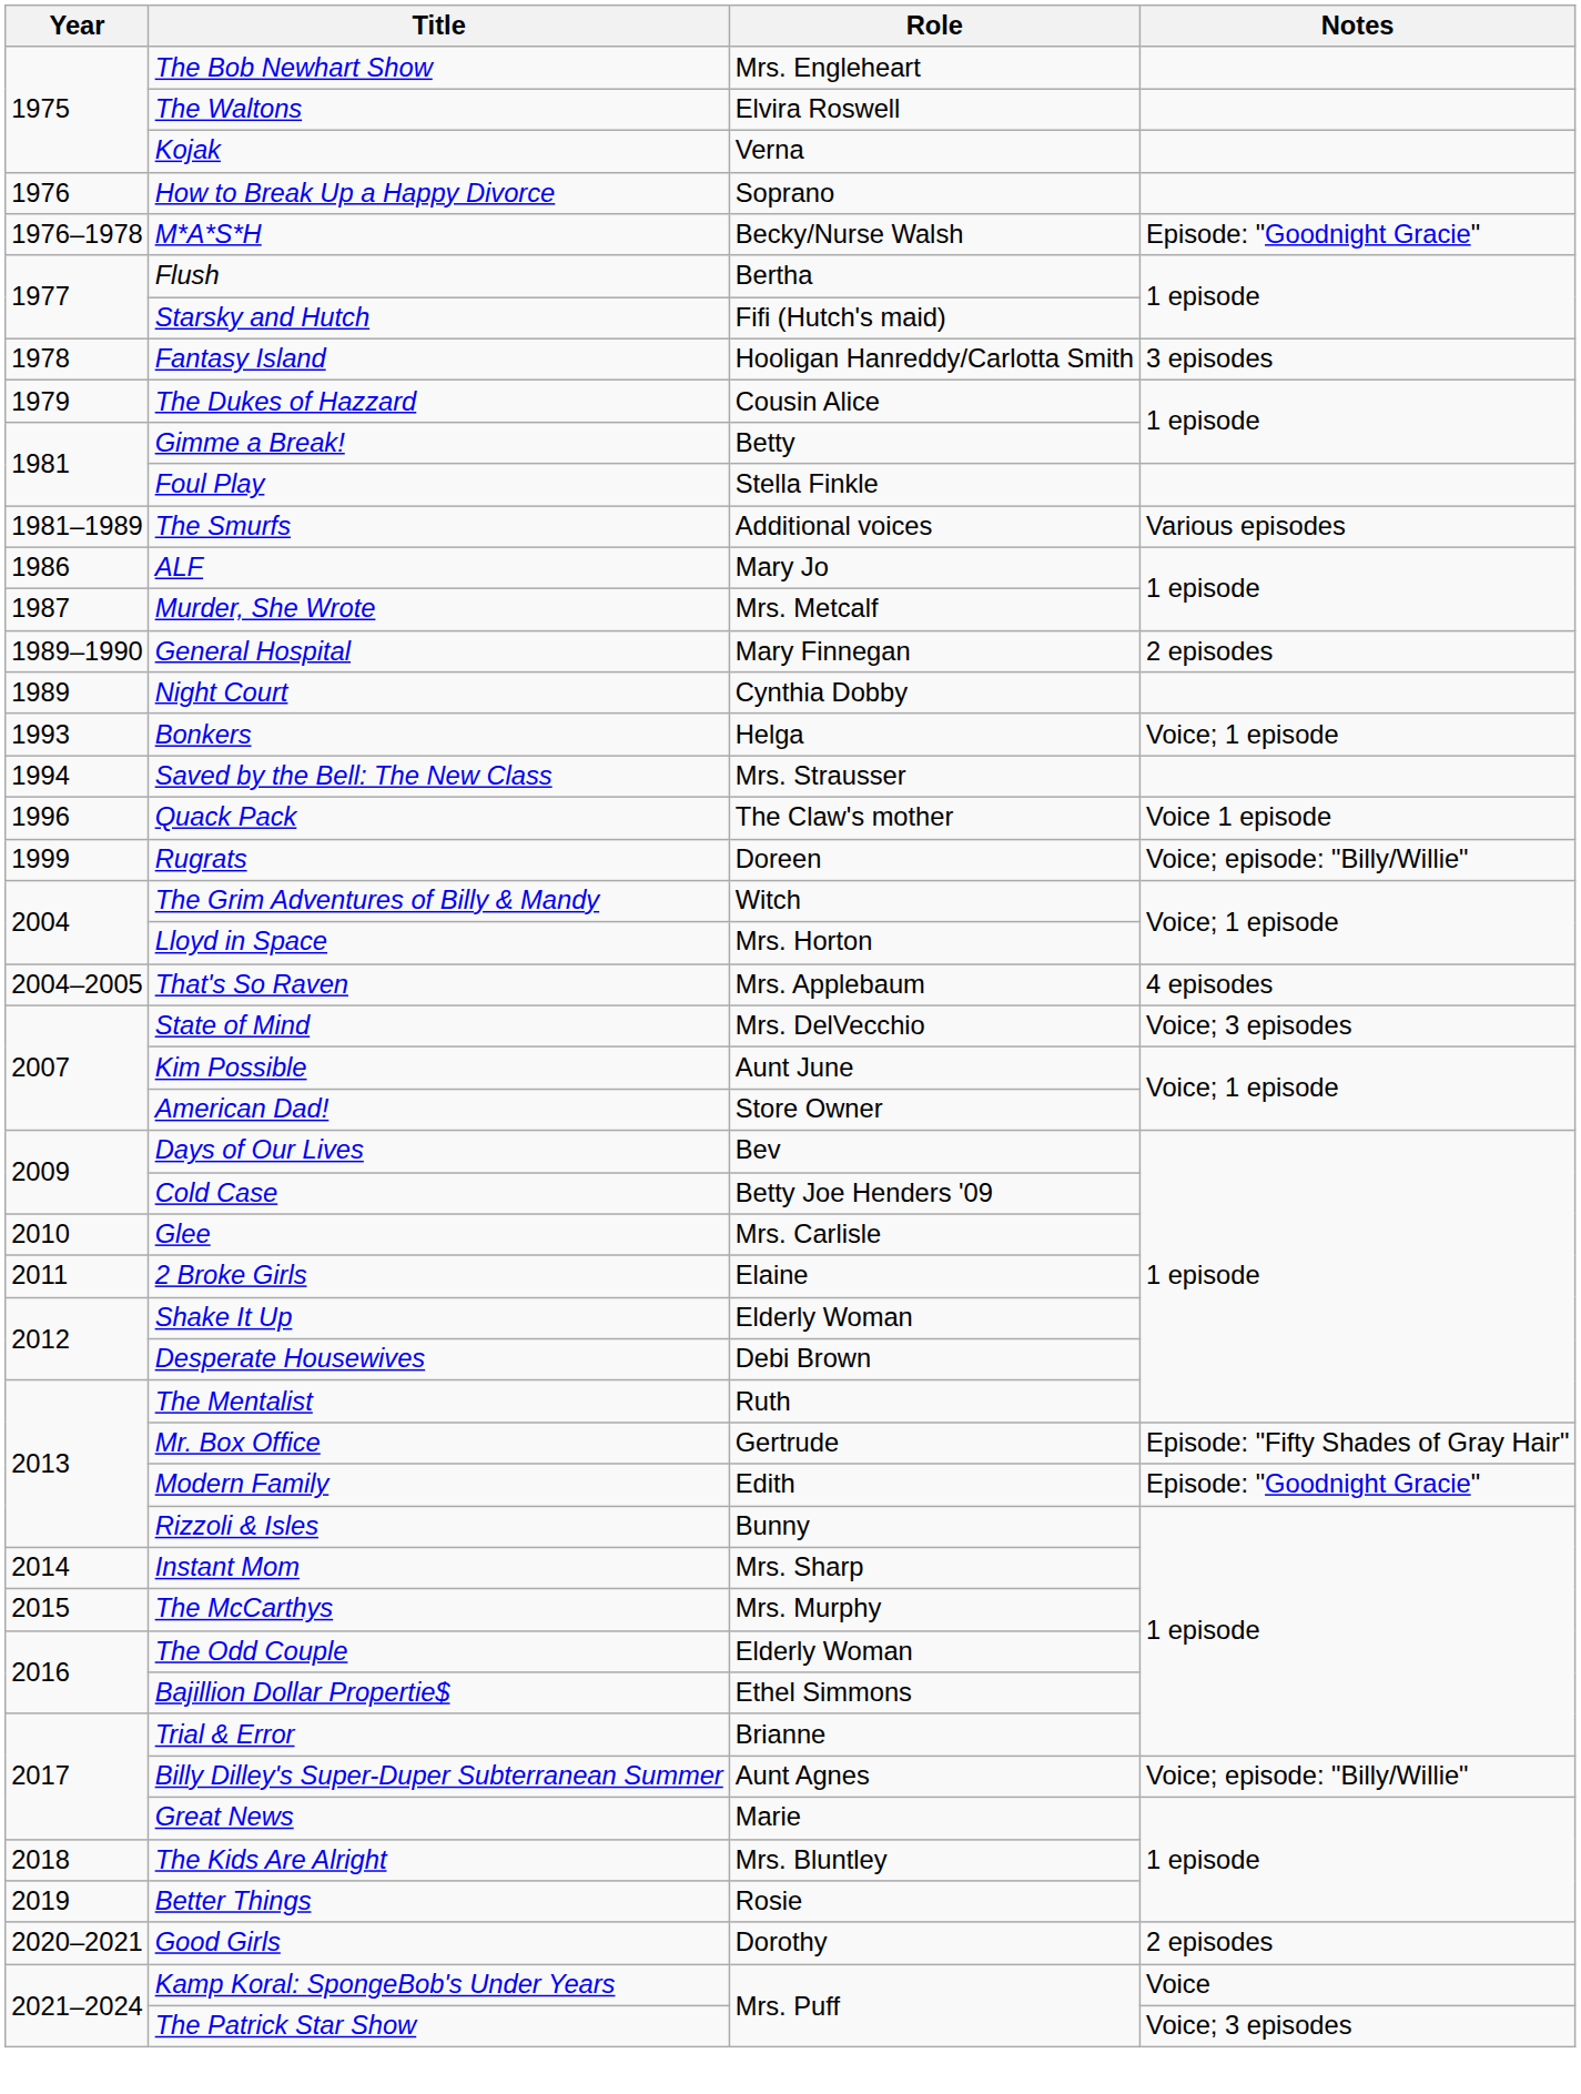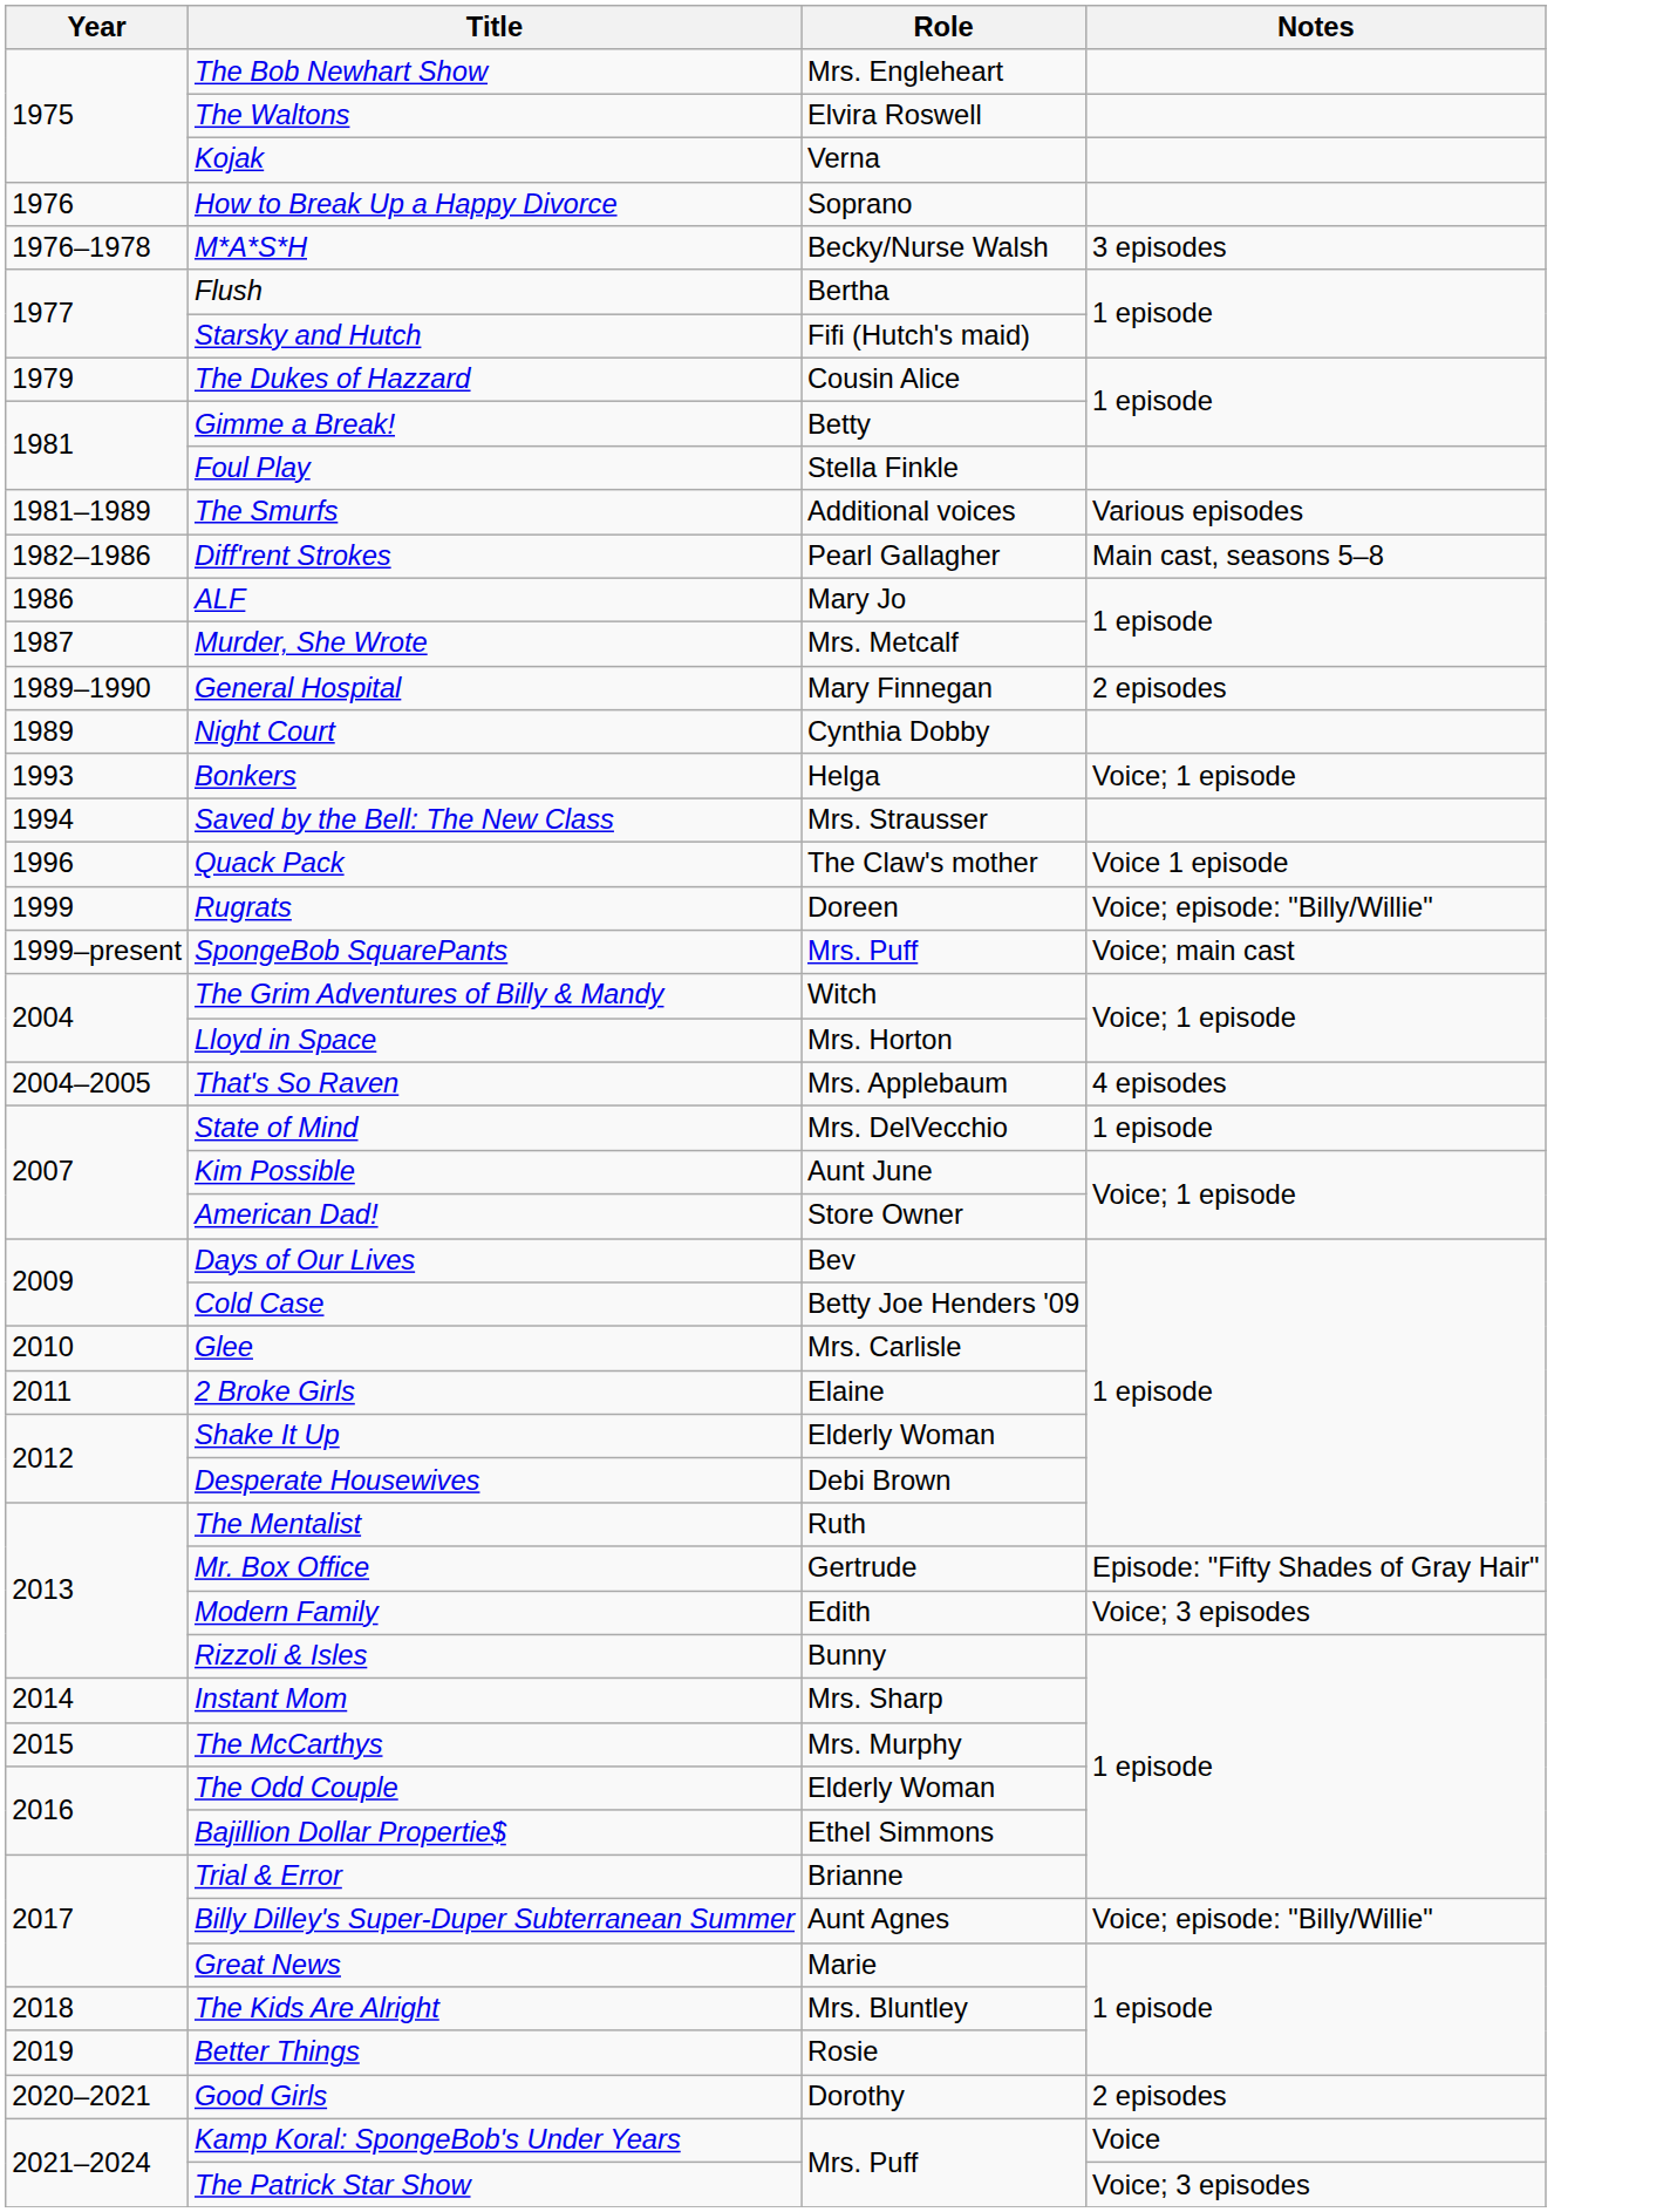 <table class="wikitable sortable">
 <tr>
 <th>Year</th>
 <th>Title</th>
 <th>Role</th>
 <th>Notes</th>
 </tr>
 <tr>
 <td rowspan="3">1975</td>
 <td><em><a href='#'>The Bob Newhart Show</a></em></td>
 <td>Mrs. Engleheart</td>
 <td></td>
 </tr>
 <tr>
 <td><em><a href='#'>The Waltons</a></em></td>
 <td>Elvira Roswell</td>
 <td></td>
 </tr>
 <tr>
 <td><em><a href='#'>Kojak</a></em></td>
 <td>Verna</td>
 <td></td>
 </tr>
 <tr>
 <td>1976</td>
 <td><em><a href='#'>How to Break Up a Happy Divorce</a></em></td>
 <td>Soprano</td>
 <td></td>
 </tr>
 <tr>
 <td>1976–1978</td>
 <td><em><a href='#'>M*A*S*H</a></em></td>
 <td>Becky/Nurse Walsh</td>
-<td>Episode: "<a href='#'>Goodnight Gracie</a>"</td>
+<td>3 episodes</td>
 </tr>
 <tr>
 <td rowspan="2">1977</td>
 <td><em>Flush</em></td>
 <td>Bertha</td>
 <td rowspan="2">1 episode</td>
 </tr>
 <tr>
 <td><em><a href='#'>Starsky and Hutch</a></em></td>
 <td>Fifi (Hutch's maid)</td>
-</tr>
-<tr>
-<td>1978</td>
-<td><em><a href='#'>Fantasy Island</a></em></td>
-<td>Hooligan Hanreddy/Carlotta Smith</td>
-<td>3 episodes</td>
 </tr>
 <tr>
 <td>1979</td>
 <td><em><a href='#'>The Dukes of Hazzard</a></em></td>
 <td>Cousin Alice</td>
 <td rowspan="2">1 episode</td>
 </tr>
 <tr>
 <td rowspan="2">1981</td>
 <td><em><a href='#'>Gimme a Break!</a></em></td>
 <td>Betty</td>
 </tr>
 <tr>
 <td><em><a href='#'>Foul Play</a></em></td>
 <td>Stella Finkle</td>
 <td></td>
 </tr>
 <tr>
 <td>1981–1989</td>
 <td><em><a href='#'>The Smurfs</a></em></td>
 <td>Additional voices</td>
 <td>Various episodes</td>
+</tr>
+<tr>
+<td>1982–1986</td>
+<td><em><a href='#'>Diff'rent Strokes</a></em></td>
+<td>Pearl Gallagher</td>
+<td>Main cast, seasons 5–8</td>
 </tr>
 <tr>
 <td>1986</td>
 <td><em><a href='#'>ALF</a></em></td>
 <td>Mary Jo</td>
 <td rowspan="2">1 episode</td>
 </tr>
 <tr>
 <td>1987</td>
 <td><em><a href='#'>Murder, She Wrote</a></em></td>
 <td>Mrs. Metcalf</td>
 </tr>
 <tr>
 <td>1989–1990</td>
 <td><em><a href='#'>General Hospital</a></em></td>
 <td>Mary Finnegan</td>
 <td>2 episodes</td>
 </tr>
 <tr>
 <td>1989</td>
 <td><em><a href='#'>Night Court</a></em></td>
 <td>Cynthia Dobby</td>
 <td></td>
 </tr>
 <tr>
 <td>1993</td>
 <td><em><a href='#'>Bonkers</a></em></td>
 <td>Helga</td>
 <td>Voice; 1 episode</td>
 </tr>
 <tr>
 <td>1994</td>
 <td><em><a href='#'>Saved by the Bell: The New Class</a></em></td>
 <td>Mrs. Strausser</td>
 <td></td>
 </tr>
 <tr>
 <td>1996</td>
 <td><em><a href='#'>Quack Pack</a></em></td>
 <td>The Claw's mother</td>
 <td>Voice 1 episode</td>
 </tr>
 <tr>
 <td>1999</td>
 <td><em><a href='#'>Rugrats</a></em></td>
 <td>Doreen</td>
 <td>Voice; episode: "Billy/Willie"</td>
 </tr>
 <tr>
+<td>1999–present</td>
+<td><em><a href='#'>SpongeBob SquarePants</a></em></td>
+<td><a href='#'>Mrs. Puff</a></td>
+<td>Voice; main cast</td>
+</tr>
+<tr>
 <td rowspan="2">2004</td>
 <td><em><a href='#'>The Grim Adventures of Billy & Mandy</a></em></td>
 <td>Witch</td>
 <td rowspan="2">Voice; 1 episode</td>
 </tr>
 <tr>
 <td><em><a href='#'>Lloyd in Space</a></em></td>
 <td>Mrs. Horton</td>
 </tr>
 <tr>
 <td>2004–2005</td>
 <td><em><a href='#'>That's So Raven</a></em></td>
 <td>Mrs. Applebaum</td>
 <td>4 episodes</td>
 </tr>
 <tr>
 <td rowspan="3">2007</td>
 <td><em><a href='#'>State of Mind</a></em></td>
 <td>Mrs. DelVecchio</td>
-<td>Voice; 3 episodes</td>
+<td>1 episode</td>
 </tr>
 <tr>
 <td><em><a href='#'>Kim Possible</a></em></td>
 <td>Aunt June</td>
 <td rowspan="2">Voice; 1 episode</td>
 </tr>
 <tr>
 <td><em><a href='#'>American Dad!</a></em></td>
 <td>Store Owner</td>
 </tr>
 <tr>
 <td rowspan="2">2009</td>
 <td><em><a href='#'>Days of Our Lives</a></em></td>
 <td>Bev</td>
 <td rowspan="7">1 episode</td>
 </tr>
 <tr>
 <td><em><a href='#'>Cold Case</a></em></td>
 <td>Betty Joe Henders '09</td>
 </tr>
 <tr>
 <td>2010</td>
 <td><em><a href='#'>Glee</a></em></td>
 <td>Mrs. Carlisle</td>
 </tr>
 <tr>
 <td>2011</td>
 <td><em><a href='#'>2 Broke Girls</a></em></td>
 <td>Elaine</td>
 </tr>
 <tr>
 <td rowspan="2">2012</td>
 <td><em><a href='#'>Shake It Up</a></em></td>
 <td>Elderly Woman</td>
 </tr>
 <tr>
 <td><em><a href='#'>Desperate Housewives</a></em></td>
 <td>Debi Brown</td>
 </tr>
 <tr>
 <td rowspan="4">2013</td>
 <td><em><a href='#'>The Mentalist</a></em></td>
 <td>Ruth</td>
 </tr>
 <tr>
 <td><em><a href='#'>Mr. Box Office</a></em></td>
 <td>Gertrude</td>
 <td>Episode: "Fifty Shades of Gray Hair"</td>
 </tr>
 <tr>
 <td><em><a href='#'>Modern Family</a></em></td>
 <td>Edith</td>
-<td>Episode: "<a href='#'>Goodnight Gracie</a>"</td>
+<td>Voice; 3 episodes</td>
 </tr>
 <tr>
 <td><em><a href='#'>Rizzoli & Isles</a></em></td>
 <td>Bunny</td>
 <td rowspan="6">1 episode</td>
 </tr>
 <tr>
 <td>2014</td>
 <td><em><a href='#'>Instant Mom</a></em></td>
 <td>Mrs. Sharp</td>
 </tr>
 <tr>
 <td>2015</td>
 <td><em><a href='#'>The McCarthys</a></em></td>
 <td>Mrs. Murphy</td>
 </tr>
 <tr>
 <td rowspan="2">2016</td>
 <td><em><a href='#'>The Odd Couple</a></em></td>
 <td>Elderly Woman</td>
 </tr>
 <tr>
 <td><em><a href='#'>Bajillion Dollar Propertie$</a></em></td>
 <td>Ethel Simmons</td>
 </tr>
 <tr>
 <td rowspan="3">2017</td>
 <td><em><a href='#'>Trial & Error</a></em></td>
 <td>Brianne</td>
 </tr>
 <tr>
 <td><em><a href='#'>Billy Dilley's Super-Duper Subterranean Summer</a></em></td>
 <td>Aunt Agnes</td>
 <td>Voice; episode: "Billy/Willie"</td>
 </tr>
 <tr>
 <td><em><a href='#'>Great News</a></em></td>
 <td>Marie</td>
 <td rowspan="3">1 episode</td>
 </tr>
 <tr>
 <td>2018</td>
 <td><em><a href='#'>The Kids Are Alright</a></em></td>
 <td>Mrs. Bluntley</td>
 </tr>
 <tr>
 <td>2019</td>
 <td><em><a href='#'>Better Things</a></em></td>
 <td>Rosie</td>
 </tr>
 <tr>
 <td>2020–2021</td>
 <td><em><a href='#'>Good Girls</a></em></td>
 <td>Dorothy</td>
 <td>2 episodes</td>
 </tr>
 <tr>
 <td rowspan="2">2021–2024</td>
 <td><em><a href='#'>Kamp Koral: SpongeBob's Under Years</a></em></td>
 <td rowspan="2">Mrs. Puff</td>
 <td>Voice</td>
 </tr>
 <tr>
 <td><em><a href='#'>The Patrick Star Show</a></em></td>
 <td>Voice; 3 episodes</td>
 </tr>
 </table>
